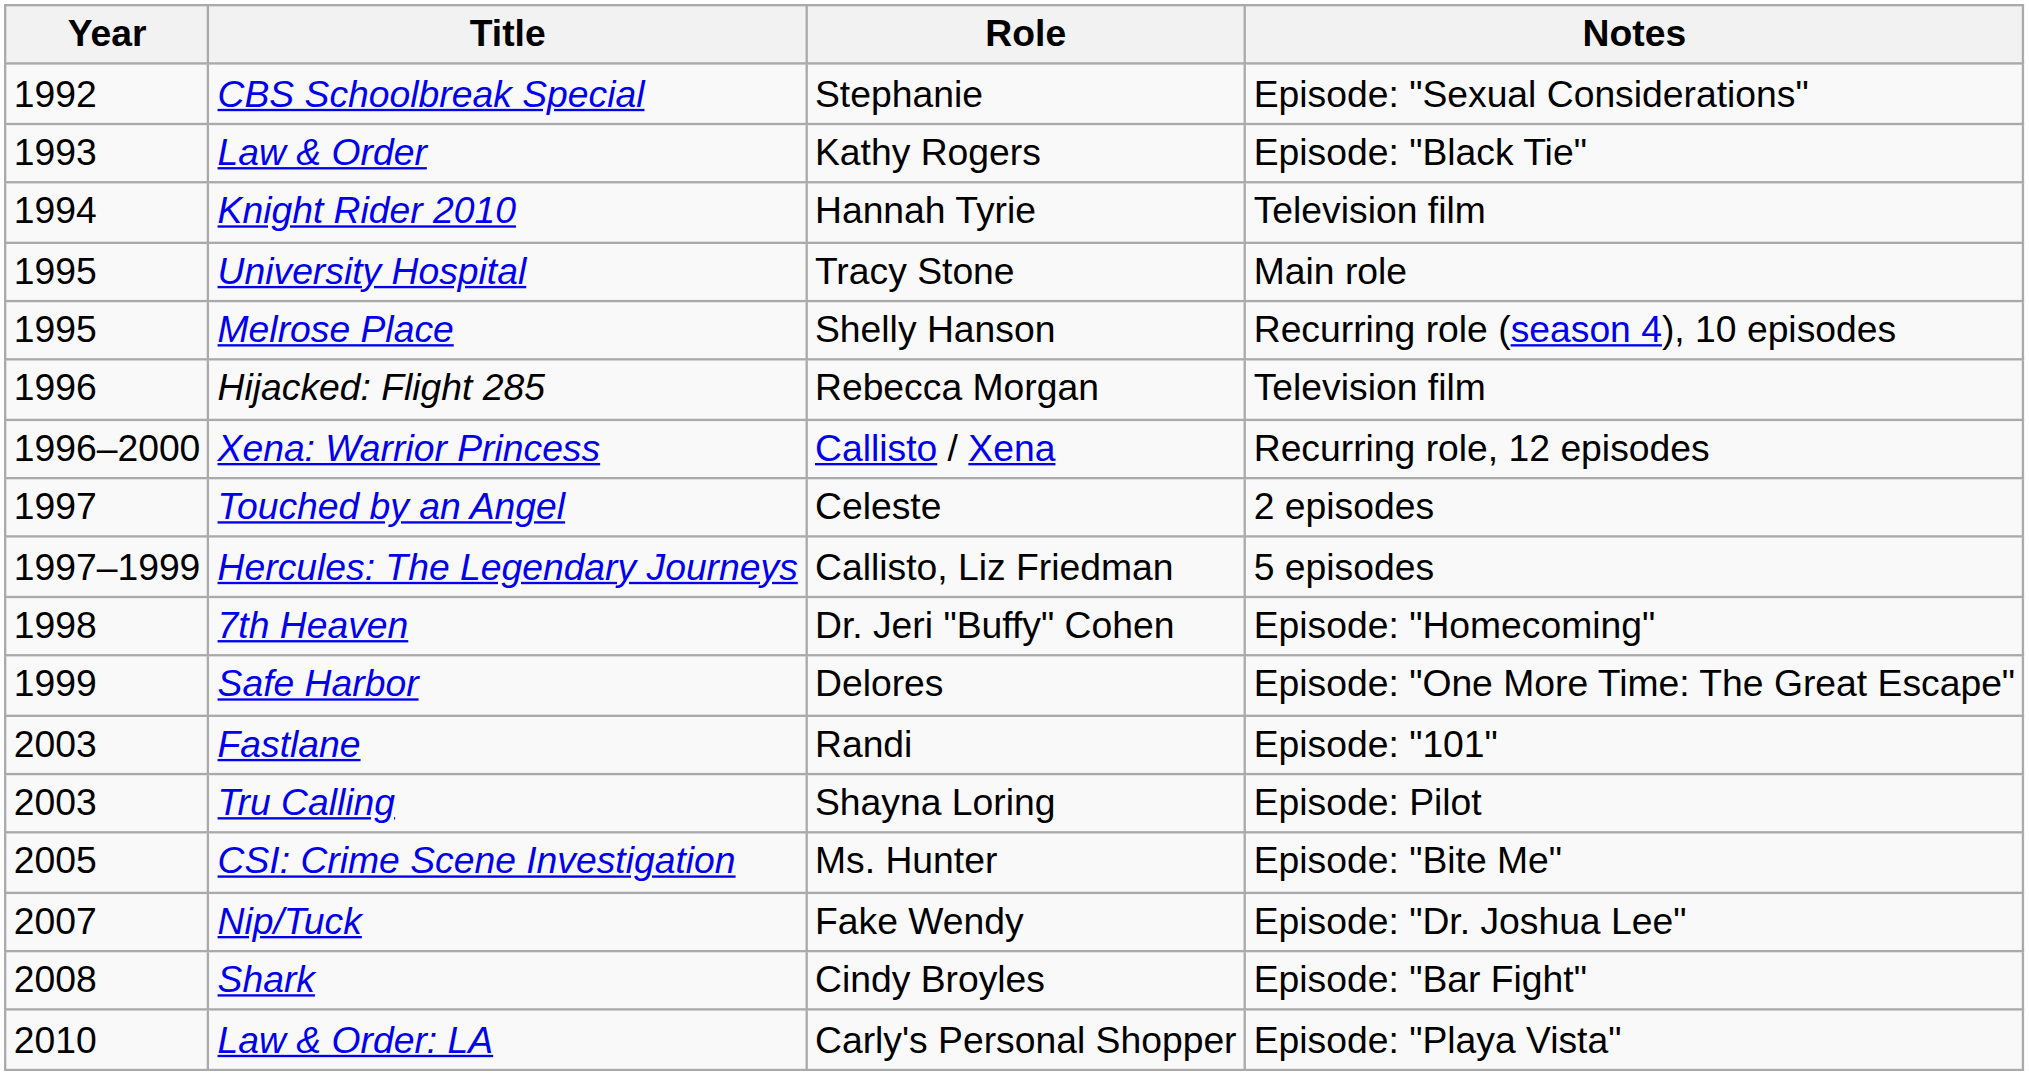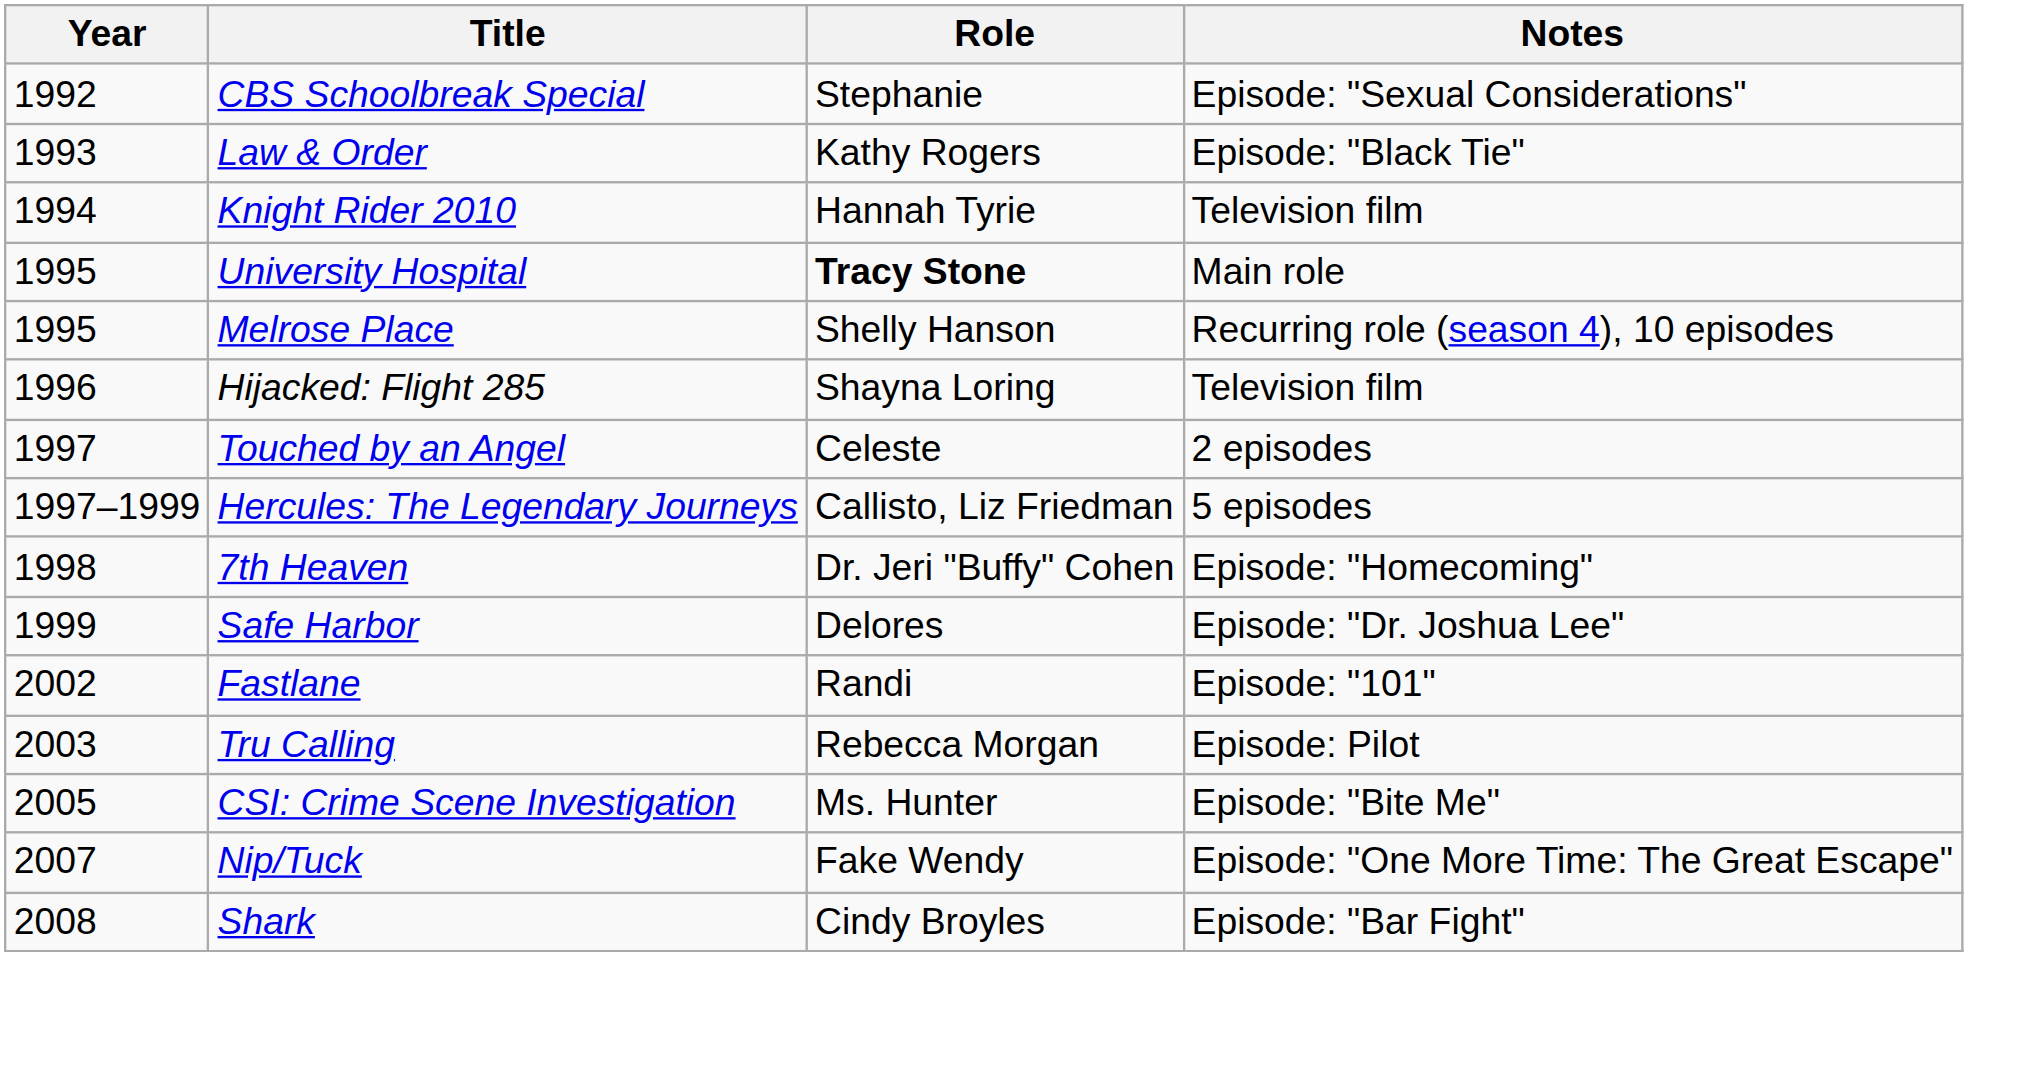 <table class="wikitable sortable">
 <tr>
 <th>Year</th>
 <th>Title</th>
 <th>Role</th>
 <th class="unsortable">Notes</th>
 </tr>
 <tr>
 <td>1992</td>
 <td><em><a href='#'>CBS Schoolbreak Special</a></em></td>
 <td>Stephanie</td>
 <td>Episode: "Sexual Considerations"</td>
 </tr>
 <tr>
 <td>1993</td>
 <td><em><a href='#'>Law & Order</a></em></td>
 <td>Kathy Rogers</td>
 <td>Episode: "Black Tie"</td>
 </tr>
 <tr>
 <td>1994</td>
 <td><em><a href='#'>Knight Rider 2010</a></em></td>
 <td>Hannah Tyrie</td>
 <td>Television film</td>
 </tr>
 <tr>
 <td>1995</td>
 <td><em><a href='#'>University Hospital</a></em></td>
-<td>Tracy Stone</td>
+<td><strong>Tracy Stone</strong></td>
 <td>Main role</td>
 </tr>
 <tr>
 <td>1995</td>
 <td><em><a href='#'>Melrose Place</a></em></td>
 <td>Shelly Hanson</td>
 <td>Recurring role (<a href='#'>season 4</a>), 10 episodes</td>
 </tr>
 <tr>
 <td>1996</td>
 <td><em>Hijacked: Flight 285</em></td>
-<td>Rebecca Morgan</td>
+<td>Shayna Loring</td>
 <td>Television film</td>
-</tr>
-<tr>
-<td>1996–2000</td>
-<td><em><a href='#'>Xena: Warrior Princess</a></em></td>
-<td><a href='#'>Callisto</a> / <a href='#'>Xena</a></td>
-<td>Recurring role, 12 episodes</td>
 </tr>
 <tr>
 <td>1997</td>
 <td><em><a href='#'>Touched by an Angel</a></em></td>
 <td>Celeste</td>
 <td>2 episodes</td>
 </tr>
 <tr>
 <td>1997–1999</td>
 <td><em><a href='#'>Hercules: The Legendary Journeys</a></em></td>
 <td>Callisto, Liz Friedman</td>
 <td>5 episodes</td>
 </tr>
 <tr>
 <td>1998</td>
 <td><em><a href='#'>7th Heaven</a></em></td>
 <td>Dr. Jeri "Buffy" Cohen</td>
 <td>Episode: "Homecoming"</td>
 </tr>
 <tr>
 <td>1999</td>
 <td><em><a href='#'>Safe Harbor</a></em></td>
 <td>Delores</td>
-<td>Episode: "One More Time: The Great Escape"</td>
+<td>Episode: "Dr. Joshua Lee"</td>
 </tr>
 <tr>
-<td>2003</td>
+<td>2002</td>
 <td><em><a href='#'>Fastlane</a></em></td>
 <td>Randi</td>
 <td>Episode: "101"</td>
 </tr>
 <tr>
 <td>2003</td>
 <td><em><a href='#'>Tru Calling</a></em></td>
-<td>Shayna Loring</td>
+<td>Rebecca Morgan</td>
 <td>Episode: Pilot</td>
 </tr>
 <tr>
 <td>2005</td>
 <td><em><a href='#'>CSI: Crime Scene Investigation</a></em></td>
 <td>Ms. Hunter</td>
 <td>Episode: "Bite Me"</td>
 </tr>
 <tr>
 <td>2007</td>
 <td><em><a href='#'>Nip/Tuck</a></em></td>
 <td>Fake Wendy</td>
-<td>Episode: "Dr. Joshua Lee"</td>
+<td>Episode: "One More Time: The Great Escape"</td>
 </tr>
 <tr>
 <td>2008</td>
 <td><em><a href='#'>Shark</a></em></td>
 <td>Cindy Broyles</td>
 <td>Episode: "Bar Fight"</td>
 </tr>
-<tr>
-<td>2010</td>
-<td><em><a href='#'>Law & Order: LA</a></em></td>
-<td>Carly's Personal Shopper</td>
-<td>Episode: "Playa Vista"</td>
-</tr>
 </table>
